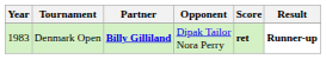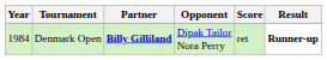 <table class="sortable wikitable" style="font-size: 90%;">
 <tr>
 <th>Year</th>
 <th>Tournament</th>
 <th>Partner</th>
 <th>Opponent</th>
 <th>Score</th>
 <th>Result</th>
 </tr>
 <tr>
 </tr>
 <tr style="background:#D4F1C5">
-<td align="center">1983</td>
+<td align="center">1984</td>
 <td align="left">Denmark Open</td>
 <td align="left"><strong> <a href='#'>Billy Gilliland</a></strong></td>
 <td align="left"> <a href='#'>Dipak Tailor</a><br> Nora Perry</td>
-<td align="left"><strong>ret</strong></td>
+<td align="left">ret</td>
 <td style="text-align:left; background:white"> <strong>Runner-up</strong></td>
 </tr>
 </table>
